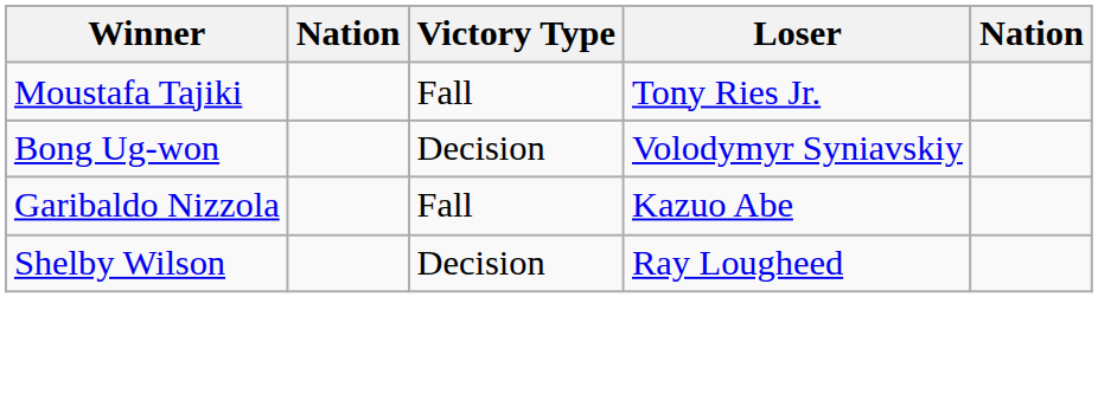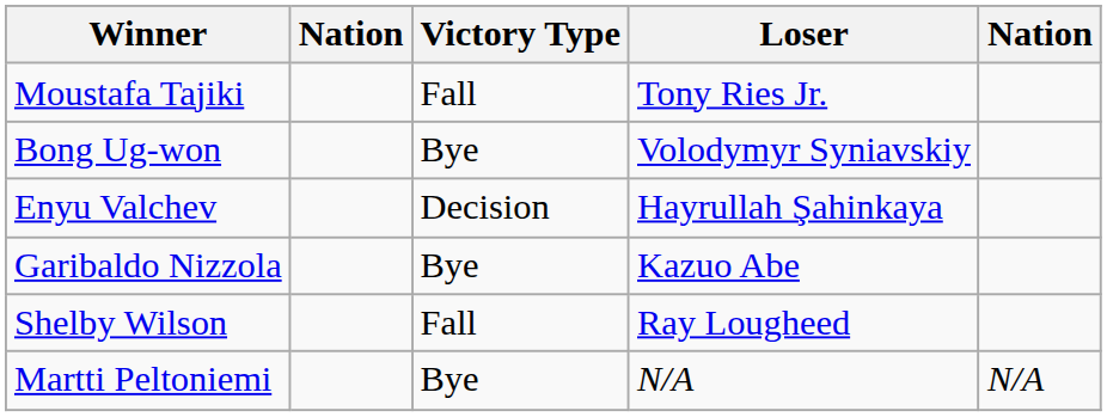 <table class="wikitable sortable" style="text-align:left;">
 <tr>
 <th>Winner</th>
 <th>Nation</th>
 <th>Victory Type</th>
 <th>Loser</th>
 <th>Nation</th>
 </tr>
 <tr>
 <td><a href='#'>Moustafa Tajiki</a></td>
 <td></td>
 <td>Fall</td>
 <td><a href='#'>Tony Ries Jr.</a></td>
 <td></td>
 </tr>
 <tr>
 <td><a href='#'>Bong Ug-won</a></td>
 <td></td>
+<td>Bye</td>
+<td><a href='#'>Volodymyr Syniavskiy</a></td>
+<td></td>
+</tr>
+<tr>
+<td><a href='#'>Enyu Valchev</a></td>
+<td></td>
 <td>Decision</td>
-<td><a href='#'>Volodymyr Syniavskiy</a></td>
+<td><a href='#'>Hayrullah Şahinkaya</a></td>
 <td></td>
 </tr>
 <tr>
 <td><a href='#'>Garibaldo Nizzola</a></td>
 <td></td>
-<td>Fall</td>
+<td>Bye</td>
 <td><a href='#'>Kazuo Abe</a></td>
 <td></td>
 </tr>
 <tr>
 <td><a href='#'>Shelby Wilson</a></td>
 <td></td>
-<td>Decision</td>
+<td>Fall</td>
 <td><a href='#'>Ray Lougheed</a></td>
 <td></td>
 </tr>
+<tr>
+<td><a href='#'>Martti Peltoniemi</a></td>
+<td></td>
+<td>Bye</td>
+<td><em>N/A</em></td>
+<td><em>N/A</em></td>
+</tr>
 </table>
